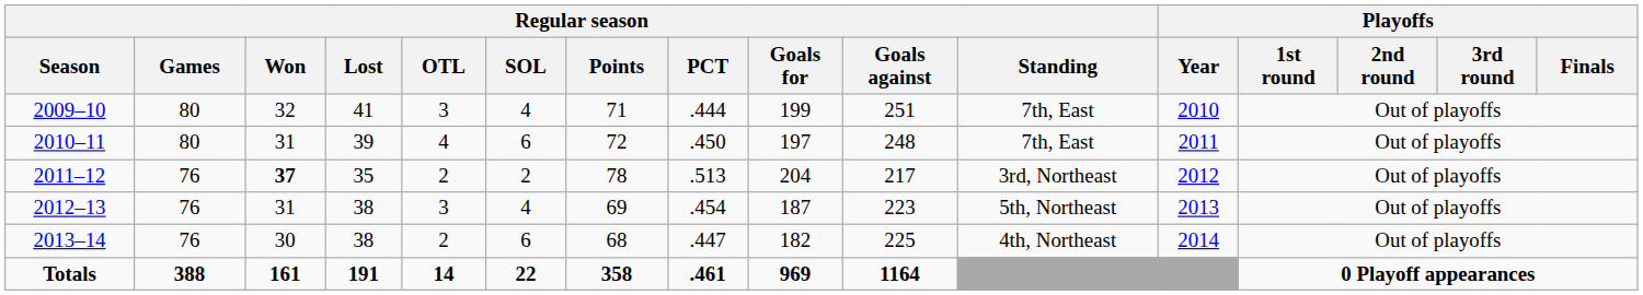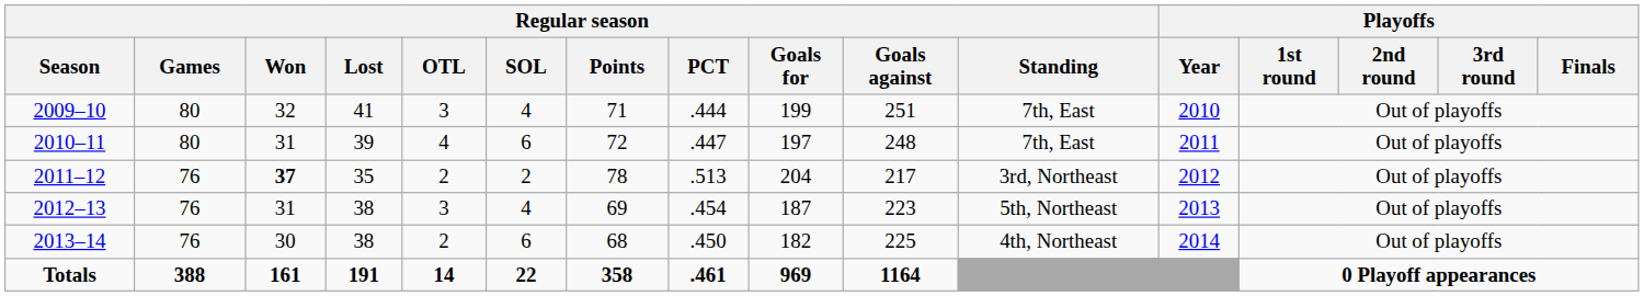 <table class="wikitable" style="width:100%; text-align:center; font-size:100%">
 <tr>
 <th colspan=11>Regular season</th>
 <th colspan=5>Playoffs</th>
 </tr>
 <tr>
 <th>Season</th>
 <th>Games</th>
 <th>Won</th>
 <th>Lost</th>
 <th>OTL</th>
 <th>SOL</th>
 <th>Points</th>
 <th>PCT</th>
 <th>Goals<br>for</th>
 <th>Goals<br>against</th>
 <th>Standing</th>
 <th>Year</th>
 <th>1st<br>round</th>
 <th>2nd<br>round</th>
 <th>3rd<br>round</th>
 <th>Finals</th>
 </tr>
 <tr>
 <td><a href='#'>2009–10</a></td>
 <td>80</td>
 <td>32</td>
 <td>41</td>
 <td>3</td>
 <td>4</td>
 <td>71</td>
 <td>.444</td>
 <td>199</td>
 <td>251</td>
 <td>7th, East</td>
 <td><a href='#'>2010</a></td>
 <td colspan="4">Out of playoffs</td>
 </tr>
 <tr>
 <td><a href='#'>2010–11</a></td>
 <td>80</td>
 <td>31</td>
 <td>39</td>
 <td>4</td>
 <td>6</td>
 <td>72</td>
-<td>.450</td>
+<td>.447</td>
 <td>197</td>
 <td>248</td>
 <td>7th, East</td>
 <td><a href='#'>2011</a></td>
 <td colspan="4">Out of playoffs</td>
 </tr>
 <tr>
 <td><a href='#'>2011–12</a></td>
 <td>76</td>
 <td><strong>37</strong></td>
 <td>35</td>
 <td>2</td>
 <td>2</td>
 <td>78</td>
 <td>.513</td>
 <td>204</td>
 <td>217</td>
 <td>3rd, Northeast</td>
 <td><a href='#'>2012</a></td>
 <td colspan="4">Out of playoffs</td>
 </tr>
 <tr>
 <td><a href='#'>2012–13</a></td>
 <td>76</td>
 <td>31</td>
 <td>38</td>
 <td>3</td>
 <td>4</td>
 <td>69</td>
 <td>.454</td>
 <td>187</td>
 <td>223</td>
 <td>5th, Northeast</td>
 <td><a href='#'>2013</a></td>
 <td colspan="4">Out of playoffs</td>
 </tr>
 <tr>
 <td><a href='#'>2013–14</a></td>
 <td>76</td>
 <td>30</td>
 <td>38</td>
 <td>2</td>
 <td>6</td>
 <td>68</td>
-<td>.447</td>
+<td>.450</td>
 <td>182</td>
 <td>225</td>
 <td>4th, Northeast</td>
 <td><a href='#'>2014</a></td>
 <td colspan="4">Out of playoffs</td>
 </tr>
 <tr style="font-weight:bold;">
 <td>Totals</td>
 <td>388</td>
 <td>161</td>
 <td>191</td>
 <td>14</td>
 <td>22</td>
 <td>358</td>
 <td>.461</td>
 <td>969</td>
 <td>1164</td>
 <td colspan=2 bgcolor="#A8A8A8"></td>
 <td colspan=4>0 Playoff appearances</td>
 </tr>
 </table>
